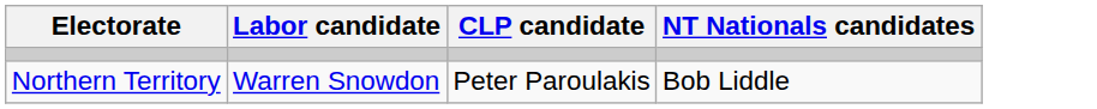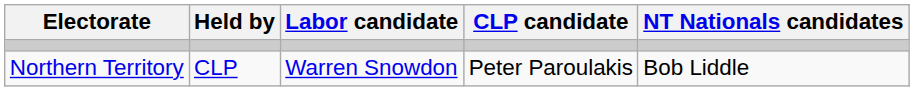 <table class="wikitable">
 <tr>
 <th>Electorate</th>
+<th>Held by</th>
 <th><a href='#'>Labor</a> candidate</th>
 <th><a href='#'>CLP</a> candidate</th>
 <th><a href='#'>NT Nationals</a> candidates</th>
 </tr>
 <tr bgcolor="#cccccc">
 <td></td>
 <td></td>
 <td></td>
 <td></td>
+<td></td>
 </tr>
 <tr>
 <td><a href='#'>Northern Territory</a></td>
+<td><a href='#'>CLP</a></td>
 <td><a href='#'>Warren Snowdon</a></td>
 <td>Peter Paroulakis</td>
 <td>Bob Liddle</td>
 </tr>
 </table>
